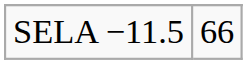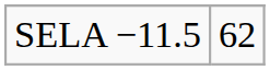 <table class="wikitable">
 <tr align="center">
 </tr>
 <tr align="center">
 <td>SELA −11.5</td>
-<td>66</td>
+<td>62</td>
 </tr>
 </table>
